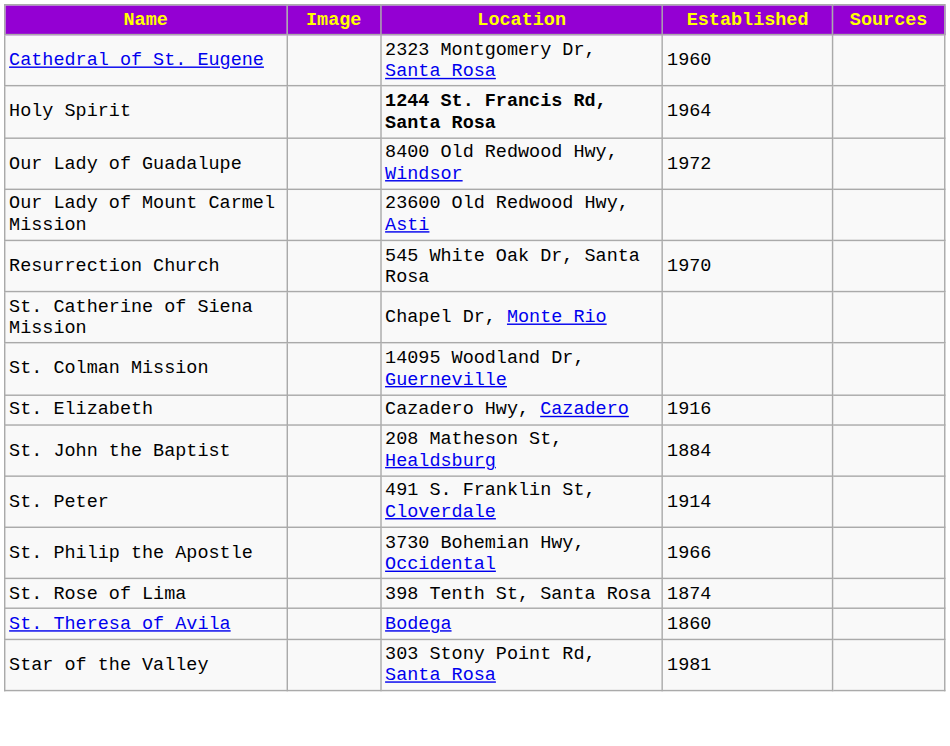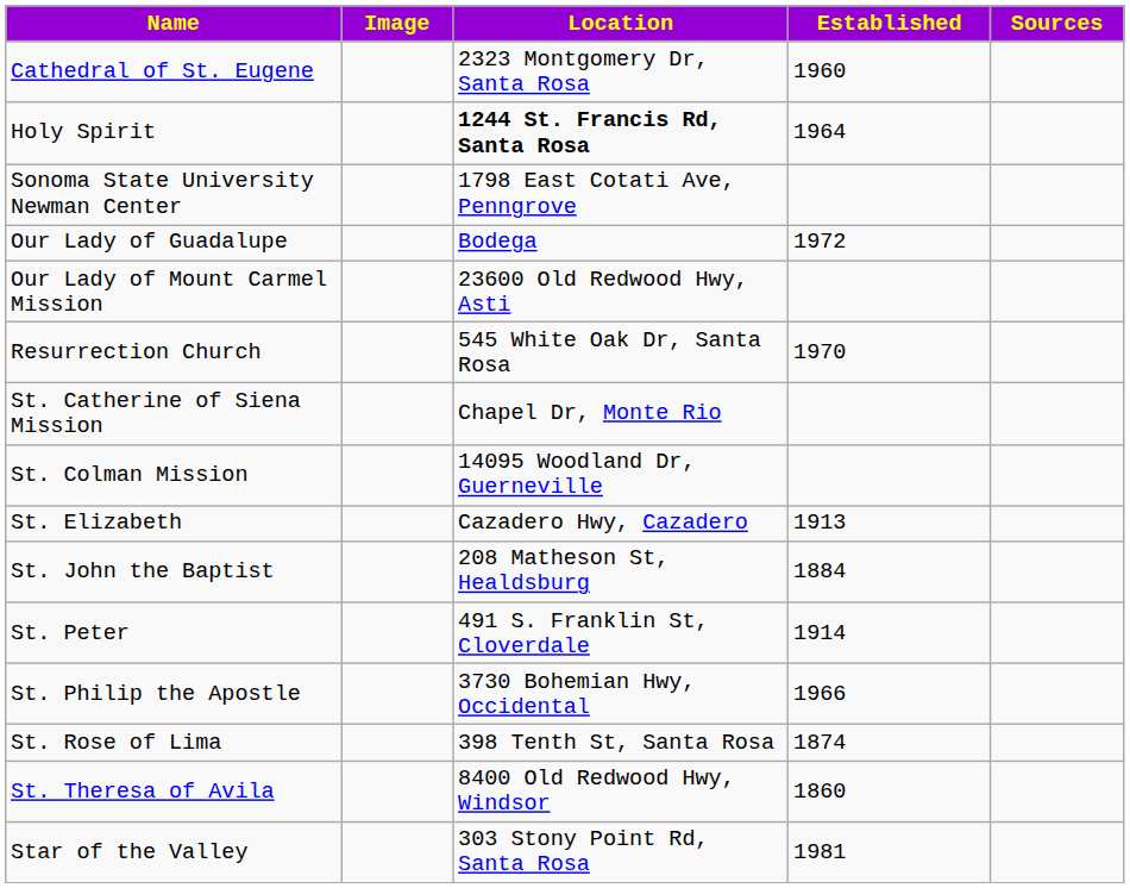 <table class="wikitable sortable" style="width:75%">
 <tr>
 <th style="background:darkviolet; color:yellow;" width="30%"><strong>Name</strong></th>
 <th style="background:darkviolet; color:yellow;" width="10%"><strong>Image</strong></th>
 <th style="background:darkviolet; color:yellow;" width="30%"><strong>Location</strong></th>
 <th style="background:darkviolet; color:yellow;" width="15"><strong>Established</strong></th>
 <th style="background:darkviolet; color:yellow;" width="10"><strong>Sources</strong></th>
 </tr>
 <tr>
 <td><a href='#'>Cathedral of St. Eugene</a></td>
 <td></td>
 <td>2323 Montgomery Dr, <a href='#'>Santa Rosa</a></td>
 <td>1960</td>
 <td></td>
 </tr>
 <tr>
 <td>Holy Spirit</td>
 <td></td>
 <td><strong>1244 St. Francis Rd, Santa Rosa</strong></td>
 <td>1964</td>
 <td></td>
 </tr>
 <tr>
+<td>Sonoma State University Newman Center</td>
+<td></td>
+<td>1798 East Cotati Ave, <a href='#'>Penngrove</a></td>
+<td></td>
+<td></td>
+</tr>
+<tr>
 <td>Our Lady of Guadalupe</td>
 <td></td>
-<td>8400 Old Redwood Hwy, <a href='#'>Windsor</a></td>
+<td><a href='#'>Bodega</a></td>
 <td>1972</td>
 <td></td>
 </tr>
 <tr>
 <td>Our Lady of Mount Carmel Mission</td>
 <td></td>
 <td>23600 Old Redwood Hwy, <a href='#'>Asti</a></td>
 <td></td>
 <td></td>
 </tr>
 <tr>
 <td>Resurrection Church</td>
 <td></td>
 <td>545 White Oak Dr, Santa Rosa</td>
 <td>1970</td>
 <td></td>
 </tr>
 <tr>
 <td>St. Catherine of Siena Mission</td>
 <td></td>
 <td>Chapel Dr, <a href='#'>Monte Rio</a></td>
 <td></td>
 <td></td>
 </tr>
 <tr>
 <td>St. Colman Mission</td>
 <td></td>
 <td>14095 Woodland Dr, <a href='#'>Guerneville</a></td>
 <td></td>
 <td></td>
 </tr>
 <tr>
 <td>St. Elizabeth</td>
 <td></td>
 <td>Cazadero Hwy, <a href='#'>Cazadero</a></td>
-<td>1916</td>
+<td>1913</td>
 <td></td>
 </tr>
 <tr>
 <td>St. John the Baptist</td>
 <td></td>
 <td>208 Matheson St, <a href='#'>Healdsburg</a></td>
 <td>1884</td>
 <td></td>
 </tr>
 <tr>
 <td>St. Peter</td>
 <td></td>
 <td>491 S. Franklin St, <a href='#'>Cloverdale</a></td>
 <td>1914</td>
 <td></td>
 </tr>
 <tr>
 <td>St. Philip the Apostle</td>
 <td></td>
 <td>3730 Bohemian Hwy, <a href='#'>Occidental</a></td>
 <td>1966</td>
 <td></td>
 </tr>
 <tr>
 <td>St. Rose of Lima</td>
 <td></td>
 <td>398 Tenth St, Santa Rosa</td>
 <td>1874</td>
 <td></td>
 </tr>
 <tr>
 <td><a href='#'>St. Theresa of Avila</a></td>
 <td></td>
-<td><a href='#'>Bodega</a></td>
+<td>8400 Old Redwood Hwy, <a href='#'>Windsor</a></td>
 <td>1860</td>
 <td></td>
 </tr>
 <tr>
 <td>Star of the Valley</td>
 <td></td>
 <td>303 Stony Point Rd, <a href='#'>Santa Rosa</a></td>
 <td>1981</td>
 <td></td>
 </tr>
 </table>
